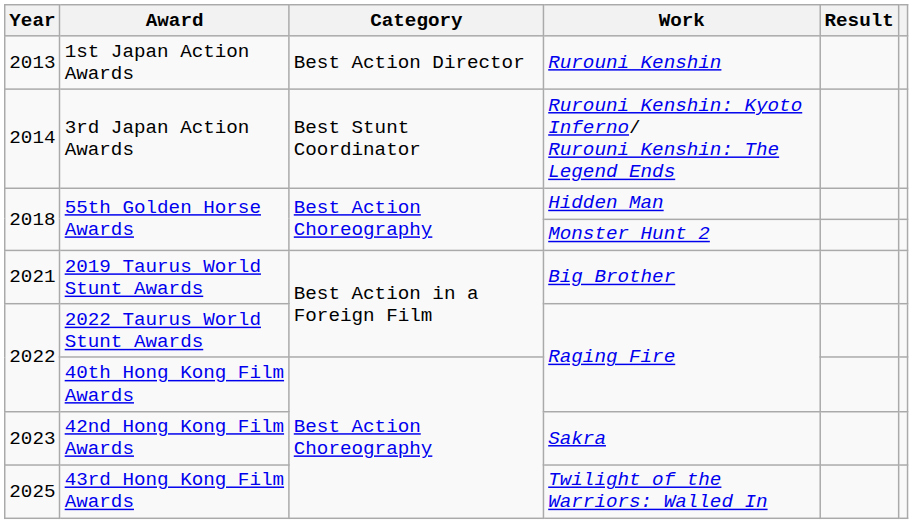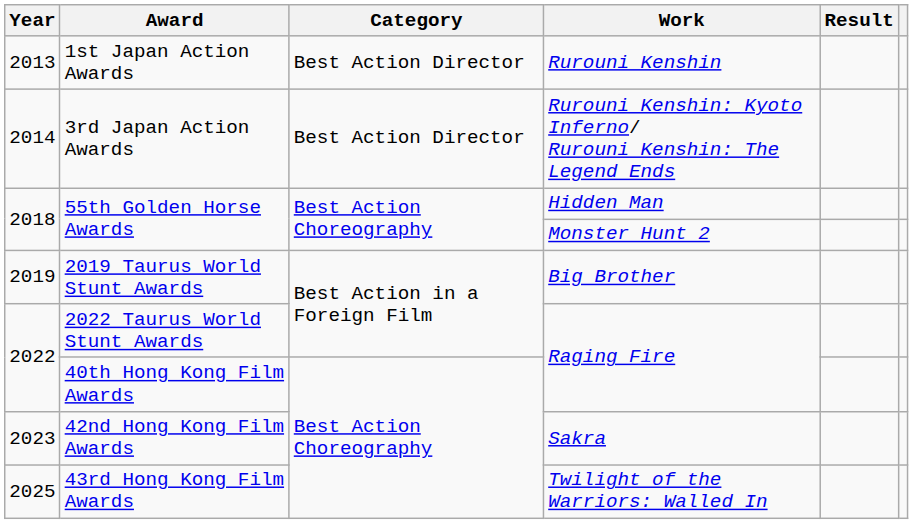 <table class="wikitable plainrowheaders">
 <tr>
 <th>Year</th>
 <th>Award</th>
 <th>Category</th>
 <th>Work</th>
 <th>Result</th>
 <th></th>
 </tr>
 <tr>
 <td>2013</td>
 <td>1st Japan Action Awards</td>
 <td>Best Action Director</td>
 <td><em><a href='#'>Rurouni Kenshin</a></em></td>
 <td></td>
 <td></td>
 </tr>
 <tr>
 <td>2014</td>
 <td>3rd Japan Action Awards</td>
-<td>Best Stunt Coordinator</td>
+<td>Best Action Director</td>
 <td><em><a href='#'>Rurouni Kenshin: Kyoto Inferno</a></em>/<br><em><a href='#'>Rurouni Kenshin: The Legend Ends</a></em></td>
 <td></td>
 <td></td>
 </tr>
 <tr>
 <td rowspan="2">2018</td>
 <td rowspan="2"><a href='#'>55th Golden Horse Awards</a></td>
 <td rowspan="2"><a href='#'>Best Action Choreography</a></td>
 <td><em><a href='#'>Hidden Man</a></em></td>
 <td></td>
 <td></td>
 </tr>
 <tr>
 <td><em><a href='#'>Monster Hunt 2</a></em></td>
 <td></td>
 <td></td>
 </tr>
 <tr>
-<td>2021</td>
+<td>2019</td>
 <td><a href='#'>2019 Taurus World Stunt Awards</a></td>
 <td rowspan="2">Best Action in a Foreign Film</td>
 <td><em><a href='#'>Big Brother</a></em></td>
 <td></td>
 <td></td>
 </tr>
 <tr>
 <td rowspan="2">2022</td>
 <td><a href='#'>2022 Taurus World Stunt Awards</a></td>
 <td rowspan="2"><em><a href='#'>Raging Fire</a></em></td>
 <td></td>
 <td></td>
 </tr>
 <tr>
 <td><a href='#'>40th Hong Kong Film Awards</a></td>
 <td rowspan="3"><a href='#'>Best Action Choreography</a></td>
 <td></td>
 <td></td>
 </tr>
 <tr>
 <td>2023</td>
 <td><a href='#'>42nd Hong Kong Film Awards</a></td>
 <td><em><a href='#'>Sakra</a></em></td>
 <td></td>
 <td></td>
 </tr>
 <tr>
 <td>2025</td>
 <td><a href='#'>43rd Hong Kong Film Awards</a></td>
 <td><em><a href='#'>Twilight of the Warriors: Walled In</a></em></td>
 <td></td>
 <td></td>
 </tr>
 </table>
